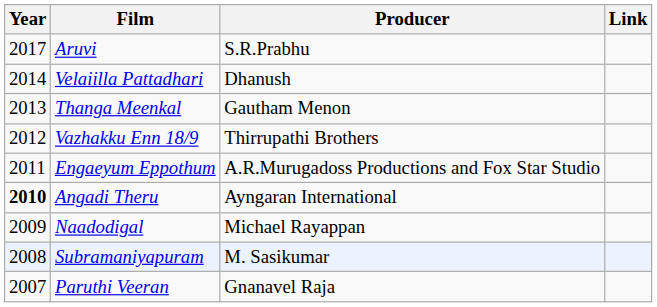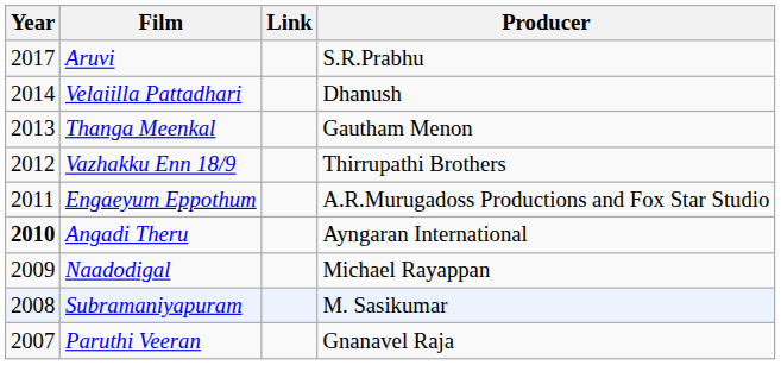 <table class="wikitable">
 <tr>
 <th>Year</th>
 <th>Film</th>
+<th>Link</th>
 <th>Producer</th>
-<th>Link</th>
 </tr>
 <tr>
 <td>2017</td>
 <td><em><a href='#'>Aruvi</a></em></td>
+<td></td>
 <td>S.R.Prabhu</td>
-<td></td>
 </tr>
 <tr>
 <td>2014</td>
 <td><em><a href='#'>Velaiilla Pattadhari</a></em></td>
+<td></td>
 <td>Dhanush</td>
-<td></td>
 </tr>
 <tr>
 <td>2013</td>
 <td><em><a href='#'>Thanga Meenkal </a></em></td>
+<td></td>
 <td>Gautham Menon</td>
-<td></td>
 </tr>
 <tr>
 <td>2012</td>
 <td><em><a href='#'>Vazhakku Enn 18/9</a></em></td>
+<td></td>
 <td>Thirrupathi Brothers</td>
-<td></td>
 </tr>
 <tr>
 <td>2011</td>
 <td><em><a href='#'>Engaeyum Eppothum </a></em></td>
+<td></td>
 <td>A.R.Murugadoss Productions and Fox Star Studio</td>
-<td></td>
 </tr>
 <tr>
 <td><strong>2010</strong></td>
 <td><em><a href='#'>Angadi Theru</a></em></td>
+<td></td>
 <td>Ayngaran International</td>
-<td></td>
 </tr>
 <tr>
 <td>2009</td>
 <td><em><a href='#'>Naadodigal</a></em></td>
+<td></td>
 <td>Michael Rayappan</td>
-<td></td>
 </tr>
 <tr bgcolor=#edf3fe>
 <td>2008</td>
 <td><em><a href='#'>Subramaniyapuram</a></em></td>
+<td></td>
 <td>M. Sasikumar</td>
-<td></td>
 </tr>
 <tr>
 <td>2007</td>
 <td><em><a href='#'>Paruthi Veeran</a></em></td>
+<td></td>
 <td>Gnanavel Raja</td>
-<td></td>
 </tr>
 </table>
